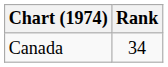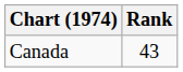 <table class="wikitable">
 <tr>
 <th>Chart (1974)</th>
 <th>Rank</th>
 </tr>
 <tr>
 <td>Canada</td>
-<td style="text-align:center;">34</td>
+<td style="text-align:center;">43</td>
 </tr>
 </table>
